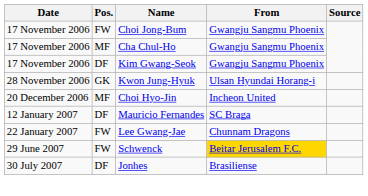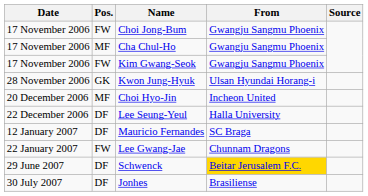 <table class="wikitable">
 <tr>
 <th>Date</th>
 <th>Pos.</th>
 <th>Name</th>
 <th>From</th>
 <th>Source</th>
 </tr>
 <tr>
 <td>17 November 2006</td>
 <td>FW</td>
 <td> <a href='#'>Choi Jong-Bum</a></td>
 <td> <a href='#'>Gwangju Sangmu Phoenix</a></td>
 <td rowspan=3> </td>
 </tr>
 <tr>
 <td>17 November 2006</td>
 <td>MF</td>
 <td> <a href='#'>Cha Chul-Ho</a></td>
 <td> <a href='#'>Gwangju Sangmu Phoenix</a></td>
 </tr>
 <tr>
 <td>17 November 2006</td>
-<td>DF</td>
+<td>FW</td>
 <td> <a href='#'>Kim Gwang-Seok</a></td>
 <td> <a href='#'>Gwangju Sangmu Phoenix</a></td>
 </tr>
 <tr>
 <td>28 November 2006</td>
 <td>GK</td>
 <td> <a href='#'>Kwon Jung-Hyuk</a></td>
 <td> <a href='#'>Ulsan Hyundai Horang-i</a></td>
 <td> </td>
 </tr>
 <tr>
 <td>20 December 2006</td>
 <td>MF</td>
 <td> <a href='#'>Choi Hyo-Jin</a></td>
 <td> <a href='#'>Incheon United</a></td>
 <td> </td>
 </tr>
 <tr>
+<td>22 December 2006</td>
+<td>DF</td>
+<td> <a href='#'>Lee Seung-Yeul</a></td>
+<td> <a href='#'>Halla University</a></td>
+<td> </td>
+</tr>
+<tr>
 <td>12 January 2007</td>
 <td>DF</td>
 <td> <a href='#'>Mauricio Fernandes</a></td>
 <td> <a href='#'>SC Braga</a></td>
 <td> </td>
 </tr>
 <tr>
 <td>22 January 2007</td>
 <td>FW</td>
 <td> <a href='#'>Lee Gwang-Jae</a></td>
 <td> <a href='#'>Chunnam Dragons</a></td>
 <td> </td>
 </tr>
 <tr>
 <td>29 June 2007</td>
-<td>FW</td>
+<td>DF</td>
 <td> <a href='#'>Schwenck</a></td>
 <td style="background: gold;"> <a href='#'>Beitar Jerusalem F.C.</a></td>
 <td> </td>
 </tr>
 <tr>
 <td>30 July 2007</td>
 <td>DF</td>
 <td> <a href='#'>Jonhes</a></td>
 <td> <a href='#'>Brasiliense</a></td>
 <td> </td>
 </tr>
 </table>
